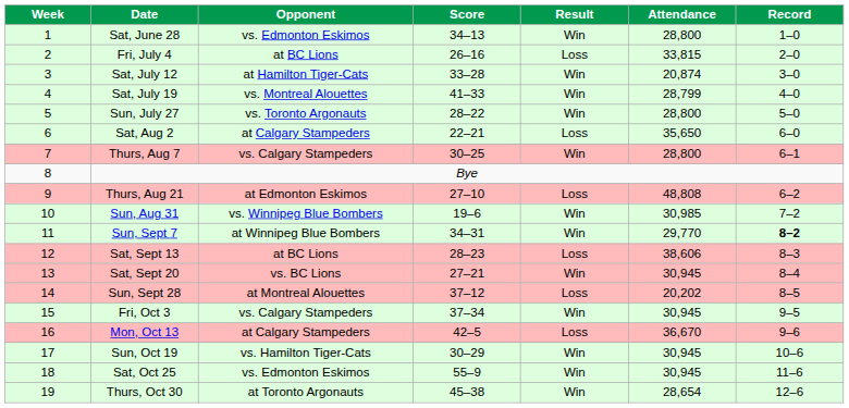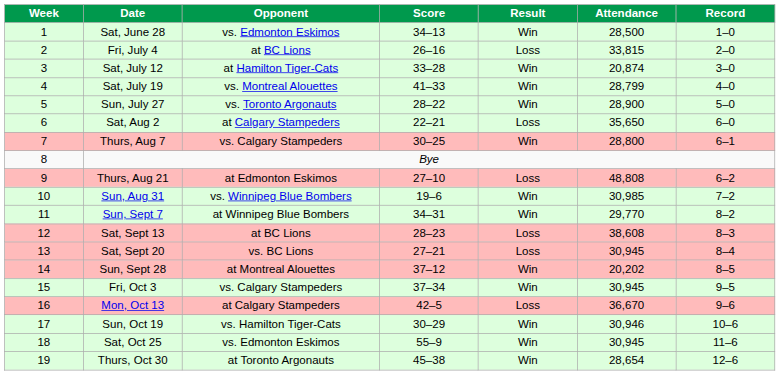 <table class="wikitable sortable">
 <tr>
 <th style="background:#00994D;color:White;"  width="8%">Week</th>
 <th style="background:#00994D;color:White;"  width="10%">Date</th>
 <th style="background:#00994D;color:White;"  width="20%">Opponent</th>
 <th style="background:#00994D;color:White;"  width="10%">Score</th>
 <th style="background:#00994D;color:White;"  width="10%">Result</th>
 <th style="background:#00994D;color:White;"  width="10%">Attendance</th>
 <th style="background:#00994D;color:White;"  width="10%">Record</th>
 </tr>
 <tr style="text-align:center; background:#ddffdd;">
 <td>1</td>
 <td>Sat, June 28</td>
 <td>vs. <a href='#'>Edmonton Eskimos</a></td>
 <td>34–13</td>
 <td>Win</td>
-<td>28,800</td>
+<td>28,500</td>
 <td>1–0</td>
 </tr>
 <tr style="text-align:center; background:#ddffdd;">
 <td>2</td>
 <td>Fri, July 4</td>
 <td>at <a href='#'>BC Lions</a></td>
 <td>26–16</td>
 <td>Loss</td>
 <td>33,815</td>
 <td>2–0</td>
 </tr>
 <tr style="text-align:center; background:#ddffdd;">
 <td>3</td>
 <td>Sat, July 12</td>
 <td>at <a href='#'>Hamilton Tiger-Cats</a></td>
 <td>33–28</td>
 <td>Win</td>
 <td>20,874</td>
 <td>3–0</td>
 </tr>
 <tr style="text-align:center; background:#ddffdd;">
 <td>4</td>
 <td>Sat, July 19</td>
 <td>vs. <a href='#'>Montreal Alouettes</a></td>
 <td>41–33</td>
 <td>Win</td>
 <td>28,799</td>
 <td>4–0</td>
 </tr>
 <tr style="text-align:center; background:#ddffdd;">
 <td>5</td>
 <td>Sun, July 27</td>
 <td>vs. <a href='#'>Toronto Argonauts</a></td>
 <td>28–22</td>
 <td>Win</td>
-<td>28,800</td>
+<td>28,900</td>
 <td>5–0</td>
 </tr>
 <tr style="text-align:center; background:#ddffdd;">
 <td>6</td>
 <td>Sat, Aug 2</td>
 <td>at <a href='#'>Calgary Stampeders</a></td>
 <td>22–21</td>
 <td>Loss</td>
 <td>35,650</td>
 <td>6–0</td>
 </tr>
 <tr style="text-align:center; background:#ffbbbb;">
 <td>7</td>
 <td>Thurs, Aug 7</td>
 <td>vs. Calgary Stampeders</td>
 <td>30–25</td>
 <td>Win</td>
 <td>28,800</td>
 <td>6–1</td>
 </tr>
 <tr align="center">
 <td>8</td>
 <td colSpan=6 align="center"><em>Bye</em></td>
 </tr>
 <tr style="text-align:center; background:#ffbbbb;">
 <td>9</td>
 <td>Thurs, Aug 21</td>
 <td>at Edmonton Eskimos</td>
 <td>27–10</td>
 <td>Loss</td>
 <td>48,808</td>
 <td>6–2</td>
 </tr>
 <tr style="text-align:center; background:#ddffdd;">
 <td>10</td>
 <td><a href='#'>Sun, Aug 31</a></td>
 <td>vs. <a href='#'>Winnipeg Blue Bombers</a></td>
 <td>19–6</td>
 <td>Win</td>
 <td>30,985</td>
 <td>7–2</td>
 </tr>
 <tr style="text-align:center; background:#ddffdd;">
 <td>11</td>
 <td><a href='#'>Sun, Sept 7</a></td>
 <td>at Winnipeg Blue Bombers</td>
 <td>34–31</td>
 <td>Win</td>
 <td>29,770</td>
-<td><strong>8–2</strong></td>
+<td>8–2</td>
 </tr>
 <tr style="text-align:center; background:#ffbbbb;">
 <td>12</td>
 <td>Sat, Sept 13</td>
 <td>at BC Lions</td>
 <td>28–23</td>
 <td>Loss</td>
-<td>38,606</td>
+<td>38,608</td>
 <td>8–3</td>
 </tr>
 <tr style="text-align:center; background:#ffbbbb;">
 <td>13</td>
 <td>Sat, Sept 20</td>
 <td>vs. BC Lions</td>
 <td>27–21</td>
-<td>Win</td>
+<td>Loss</td>
 <td>30,945</td>
 <td>8–4</td>
 </tr>
 <tr style="text-align:center; background:#ffbbbb;">
 <td>14</td>
 <td>Sun, Sept 28</td>
 <td>at Montreal Alouettes</td>
 <td>37–12</td>
-<td>Loss</td>
+<td>Win</td>
 <td>20,202</td>
 <td>8–5</td>
 </tr>
 <tr style="text-align:center; background:#ddffdd;">
 <td>15</td>
 <td>Fri, Oct 3</td>
 <td>vs. Calgary Stampeders</td>
 <td>37–34</td>
 <td>Win</td>
 <td>30,945</td>
 <td>9–5</td>
 </tr>
 <tr style="text-align:center; background:#ffbbbb;">
 <td>16</td>
 <td><a href='#'>Mon, Oct 13</a></td>
 <td>at Calgary Stampeders</td>
 <td>42–5</td>
 <td>Loss</td>
 <td>36,670</td>
 <td>9–6</td>
 </tr>
 <tr style="text-align:center; background:#ddffdd;">
 <td>17</td>
 <td>Sun, Oct 19</td>
 <td>vs. Hamilton Tiger-Cats</td>
 <td>30–29</td>
 <td>Win</td>
-<td>30,945</td>
+<td>30,946</td>
 <td>10–6</td>
 </tr>
 <tr style="text-align:center; background:#ddffdd;">
 <td>18</td>
 <td>Sat, Oct 25</td>
 <td>vs. Edmonton Eskimos</td>
 <td>55–9</td>
 <td>Win</td>
 <td>30,945</td>
 <td>11–6</td>
 </tr>
 <tr style="text-align:center; background:#ddffdd;">
 <td>19</td>
 <td>Thurs, Oct 30</td>
 <td>at Toronto Argonauts</td>
 <td>45–38</td>
 <td>Win</td>
 <td>28,654</td>
 <td>12–6</td>
 </tr>
 </table>
